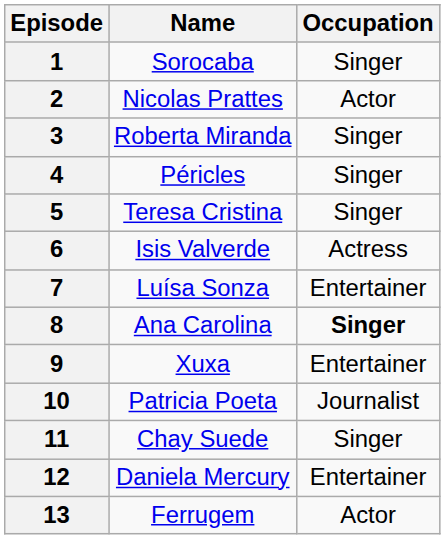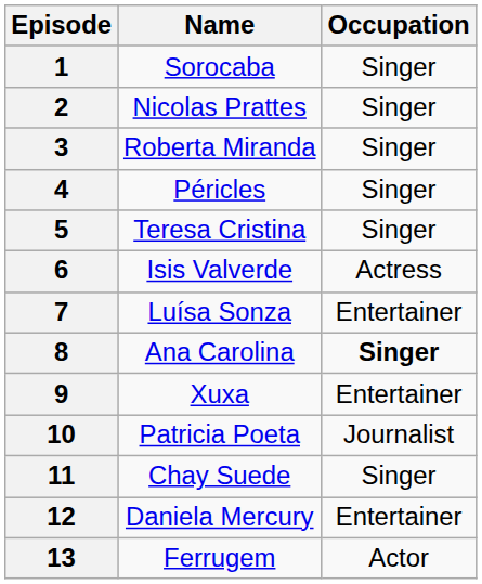 <table class="wikitable plainrowheaders" style="text-align: center;">
 <tr>
 <th>Episode</th>
 <th>Name</th>
 <th>Occupation</th>
 </tr>
 <tr>
 <th>1</th>
 <td><a href='#'>Sorocaba</a></td>
 <td>Singer</td>
 </tr>
 <tr>
 <th>2</th>
 <td><a href='#'>Nicolas Prattes</a></td>
-<td>Actor</td>
+<td>Singer</td>
 </tr>
 <tr>
 <th>3</th>
 <td><a href='#'>Roberta Miranda</a></td>
 <td>Singer</td>
 </tr>
 <tr>
 <th>4</th>
 <td><a href='#'>Péricles</a></td>
 <td>Singer</td>
 </tr>
 <tr>
 <th>5</th>
 <td><a href='#'>Teresa Cristina</a></td>
 <td>Singer</td>
 </tr>
 <tr>
 <th>6</th>
 <td><a href='#'>Isis Valverde</a></td>
 <td>Actress</td>
 </tr>
 <tr>
 <th>7</th>
 <td><a href='#'>Luísa Sonza</a></td>
 <td>Entertainer</td>
 </tr>
 <tr>
 <th>8</th>
 <td><a href='#'>Ana Carolina</a></td>
 <td><strong>Singer</strong></td>
 </tr>
 <tr>
 <th>9</th>
 <td><a href='#'>Xuxa</a></td>
 <td>Entertainer</td>
 </tr>
 <tr>
 <th>10</th>
 <td><a href='#'>Patricia Poeta</a></td>
 <td>Journalist</td>
 </tr>
 <tr>
 <th>11</th>
 <td><a href='#'>Chay Suede</a></td>
 <td>Singer</td>
 </tr>
 <tr>
 <th>12</th>
 <td><a href='#'>Daniela Mercury</a></td>
 <td>Entertainer</td>
 </tr>
 <tr>
 <th>13</th>
 <td><a href='#'>Ferrugem</a></td>
 <td>Actor</td>
 </tr>
 </table>
